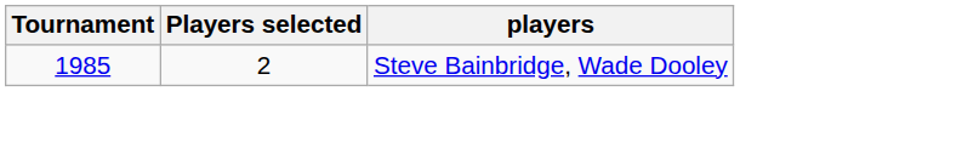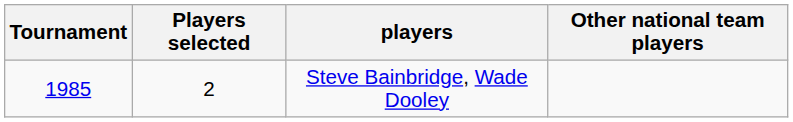 <table class="wikitable sortable" style="text-align:center">
 <tr>
 <th>Tournament</th>
 <th>Players selected</th>
 <th> players</th>
+<th>Other national team players</th>
 </tr>
 <tr>
 <td><a href='#'>1985</a></td>
 <td>2</td>
 <td><a href='#'>Steve Bainbridge</a>, <a href='#'>Wade Dooley</a></td>
+<td></td>
 </tr>
 </table>
